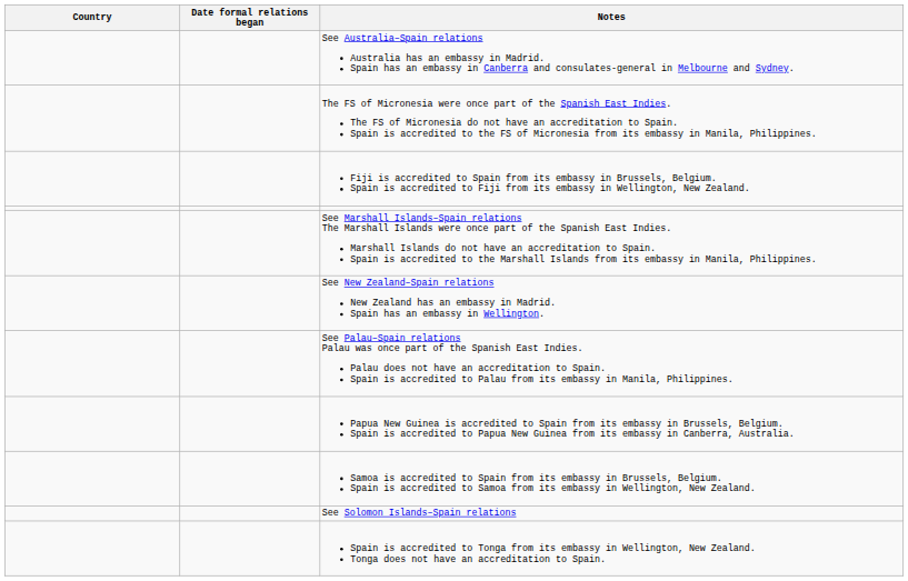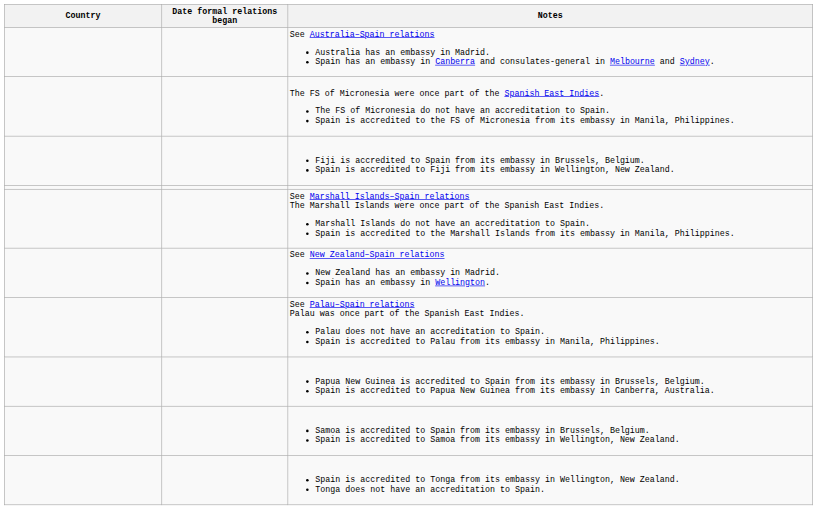 <table class="wikitable sortable" style="width:100%; margin:auto;">
 <tr>
 <th style="width:15%;">Country</th>
 <th style="width:12%;">Date formal relations began</th>
 <th style="width:50%;">Notes</th>
 </tr>
 <tr valign="top">
 <td></td>
 <td></td>
 <td>See <a href='#'>Australia–Spain relations</a><br><ul><li>Australia has an embassy in Madrid.</li><li>Spain has an embassy in <a href='#'>Canberra</a> and consulates-general in <a href='#'>Melbourne</a> and <a href='#'>Sydney</a>.</li></ul></td>
 </tr>
 <tr valign="top">
 <td></td>
 <td></td>
 <td><br>The FS of Micronesia were once part of the <a href='#'>Spanish East Indies</a>.<ul><li>The FS of Micronesia do not have an accreditation to Spain.</li><li>Spain is accredited to the FS of Micronesia from its embassy in Manila, Philippines.</li></ul></td>
 </tr>
 <tr valign="top">
 <td></td>
 <td></td>
 <td><br><ul><li>Fiji is accredited to Spain from its embassy in Brussels, Belgium.</li><li>Spain is accredited to Fiji from its embassy in Wellington, New Zealand.</li></ul></td>
 </tr>
 <tr valign="top">
 <td></td>
 <td></td>
 <td></td>
 </tr>
 <tr valign="top">
 <td></td>
 <td></td>
 <td>See <a href='#'>Marshall Islands–Spain relations</a><br>The Marshall Islands were once part of the Spanish East Indies.<ul><li>Marshall Islands do not have an accreditation to Spain.</li><li>Spain is accredited to the Marshall Islands from its embassy in Manila, Philippines.</li></ul></td>
 </tr>
 <tr valign="top">
 <td></td>
 <td></td>
 <td>See <a href='#'>New Zealand–Spain relations</a><br><ul><li>New Zealand has an embassy in Madrid.</li><li>Spain has an embassy in <a href='#'>Wellington</a>.</li></ul></td>
 </tr>
 <tr valign="top">
 <td></td>
 <td></td>
 <td>See <a href='#'>Palau–Spain relations</a><br>Palau was once part of the Spanish East Indies.<ul><li>Palau does not have an accreditation to Spain.</li><li>Spain is accredited to Palau from its embassy in Manila, Philippines.</li></ul></td>
 </tr>
 <tr valign="top">
 <td></td>
 <td></td>
 <td><br><ul><li>Papua New Guinea is accredited to Spain from its embassy in Brussels, Belgium.</li><li>Spain is accredited to Papua New Guinea from its embassy in Canberra, Australia.</li></ul></td>
 </tr>
 <tr valign="top">
 <td></td>
 <td></td>
 <td><br><ul><li>Samoa is accredited to Spain from its embassy in Brussels, Belgium.</li><li>Spain is accredited to Samoa from its embassy in Wellington, New Zealand.</li></ul></td>
 </tr>
 <tr valign="top">
 <td></td>
 <td></td>
-<td>See <a href='#'>Solomon Islands–Spain relations</a></td>
-</tr>
-<tr valign="top">
-<td></td>
-<td></td>
 <td><br><ul><li>Spain is accredited to Tonga from its embassy in Wellington, New Zealand.</li><li>Tonga does not have an accreditation to Spain.</li></ul></td>
 </tr>
 </table>
